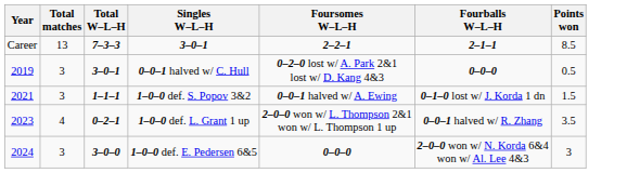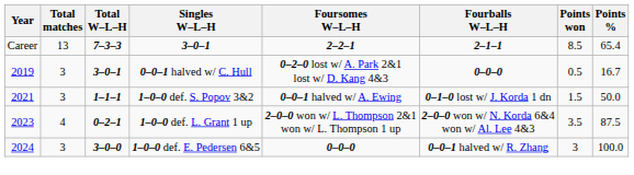 <table class="wikitable" style="text-align:center; font-size: 95%;">
 <tr>
 <th>Year</th>
 <th>Total<br>matches</th>
 <th>Total<br>W–L–H</th>
 <th>Singles<br>W–L–H</th>
 <th>Foursomes<br>W–L–H</th>
 <th>Fourballs<br>W–L–H</th>
 <th>Points<br>won</th>
+<th>Points<br>%</th>
 </tr>
 <tr>
 <td>Career</td>
 <td>13</td>
 <td><strong><em>7–3–3</em></strong></td>
 <td><strong><em>3–0–1</em></strong></td>
 <td><strong><em>2–2–1</em></strong></td>
 <td><strong><em>2–1–1</em></strong></td>
 <td>8.5</td>
+<td>65.4</td>
 </tr>
 <tr>
 <td><a href='#'>2019</a></td>
 <td>3</td>
 <td><strong><em>3–0–1</em></strong></td>
 <td><strong><em>0–0–1</em></strong> halved w/ <a href='#'>C. Hull</a></td>
 <td><strong><em>0–2–0</em></strong> lost w/ <a href='#'>A. Park</a> 2&1 <br>lost w/ <a href='#'>D. Kang</a> 4&3</td>
 <td><strong><em>0–0–0</em></strong></td>
 <td>0.5</td>
+<td>16.7</td>
 </tr>
 <tr>
 <td><a href='#'>2021</a></td>
 <td>3</td>
 <td><strong><em>1–1–1</em></strong></td>
 <td><strong><em>1–0–0</em></strong> def. <a href='#'>S. Popov</a> 3&2</td>
 <td><strong><em>0–0–1</em></strong> halved w/ <a href='#'>A. Ewing</a></td>
 <td><strong><em>0–1–0</em></strong> lost w/ <a href='#'>J. Korda</a> 1 dn</td>
 <td>1.5</td>
+<td>50.0</td>
 </tr>
 <tr>
 <td><a href='#'>2023</a></td>
 <td>4</td>
 <td><strong><em>0–2–1</em></strong></td>
 <td><strong><em>1–0–0</em></strong> def. <a href='#'>L. Grant</a> 1 up</td>
 <td><strong><em>2–0–0</em></strong> won w/ <a href='#'>L. Thompson</a> 2&1 <br>won w/ L. Thompson 1 up</td>
-<td><strong><em>0–0–1</em></strong> halved w/ <a href='#'>R. Zhang</a></td>
+<td><strong><em>2–0–0</em></strong> won w/ <a href='#'>N. Korda</a> 6&4<br>won w/ <a href='#'>Al. Lee</a> 4&3</td>
 <td>3.5</td>
+<td>87.5</td>
 </tr>
 <tr>
 <td><a href='#'>2024</a></td>
 <td>3</td>
 <td><strong><em>3–0–0</em></strong></td>
 <td><strong><em>1–0–0</em></strong> def. <a href='#'>E. Pedersen</a> 6&5</td>
 <td><strong><em>0–0–0</em></strong></td>
-<td><strong><em>2–0–0</em></strong> won w/ <a href='#'>N. Korda</a> 6&4<br>won w/ <a href='#'>Al. Lee</a> 4&3</td>
+<td><strong><em>0–0–1</em></strong> halved w/ <a href='#'>R. Zhang</a></td>
 <td>3</td>
+<td>100.0</td>
 </tr>
 </table>
